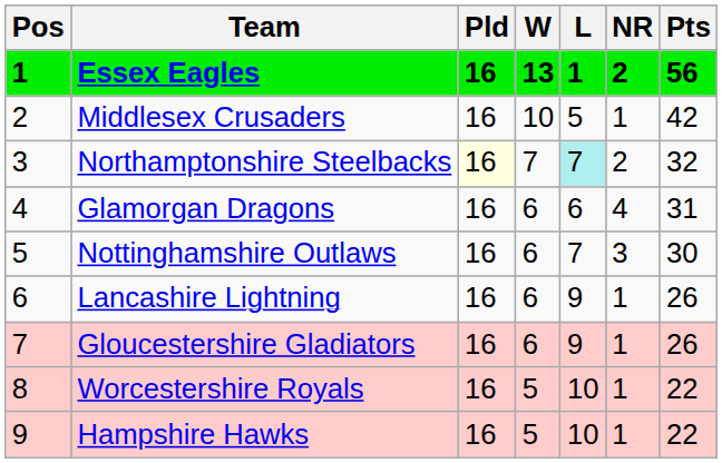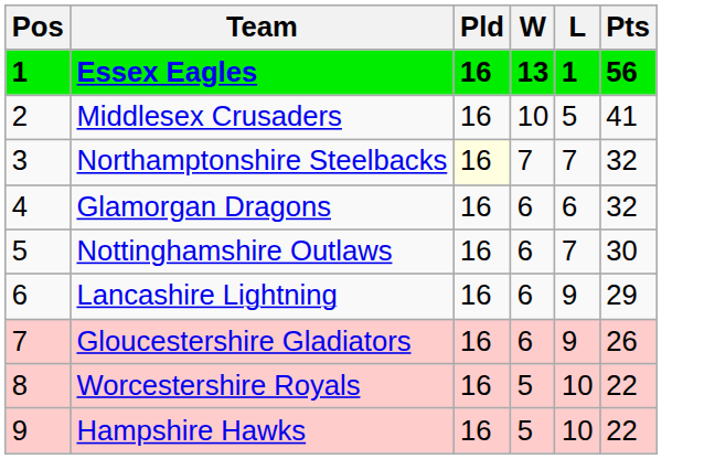 <table class="wikitable">
 <tr>
 <th>Pos</th>
 <th>Team</th>
 <th>Pld</th>
 <th>W</th>
 <th>L</th>
-<th>NR</th>
 <th>Pts</th>
 </tr>
 <tr bgcolor="#00ed00">
 <td><strong>1</strong></td>
 <td><strong><a href='#'>Essex Eagles</a></strong></td>
 <td><strong>16</strong></td>
 <td><strong>13</strong></td>
 <td><strong>1</strong></td>
-<td><strong>2</strong></td>
 <td><strong>56</strong></td>
 </tr>
 <tr>
 <td>2</td>
 <td><a href='#'>Middlesex Crusaders</a></td>
 <td>16</td>
 <td>10</td>
 <td>5</td>
-<td>1</td>
-<td>42</td>
+<td>41</td>
 </tr>
 <tr>
 <td>3</td>
 <td><a href='#'>Northamptonshire Steelbacks</a></td>
 <td style="background: lightyellow;">16</td>
 <td>7</td>
-<td style="background: paleturquoise;">7</td>
-<td>2</td>
+<td>7</td>
 <td>32</td>
 </tr>
 <tr>
 <td>4</td>
 <td><a href='#'>Glamorgan Dragons</a></td>
 <td>16</td>
 <td>6</td>
 <td>6</td>
-<td>4</td>
-<td>31</td>
+<td>32</td>
 </tr>
 <tr>
 <td>5</td>
 <td><a href='#'>Nottinghamshire Outlaws</a></td>
 <td>16</td>
 <td>6</td>
 <td>7</td>
-<td>3</td>
 <td>30</td>
 </tr>
 <tr>
 <td>6</td>
 <td><a href='#'>Lancashire Lightning</a></td>
 <td>16</td>
 <td>6</td>
 <td>9</td>
-<td>1</td>
-<td>26</td>
+<td>29</td>
 </tr>
 <tr bgcolor="#ffcccc">
 <td>7</td>
 <td><a href='#'>Gloucestershire Gladiators</a></td>
 <td>16</td>
 <td>6</td>
 <td>9</td>
-<td>1</td>
 <td>26</td>
 </tr>
 <tr bgcolor="#ffcccc">
 <td>8</td>
 <td><a href='#'>Worcestershire Royals</a></td>
 <td>16</td>
 <td>5</td>
 <td>10</td>
-<td>1</td>
 <td>22</td>
 </tr>
 <tr bgcolor="#ffcccc">
 <td>9</td>
 <td><a href='#'>Hampshire Hawks</a></td>
 <td>16</td>
 <td>5</td>
 <td>10</td>
-<td>1</td>
 <td>22</td>
 </tr>
 </table>
